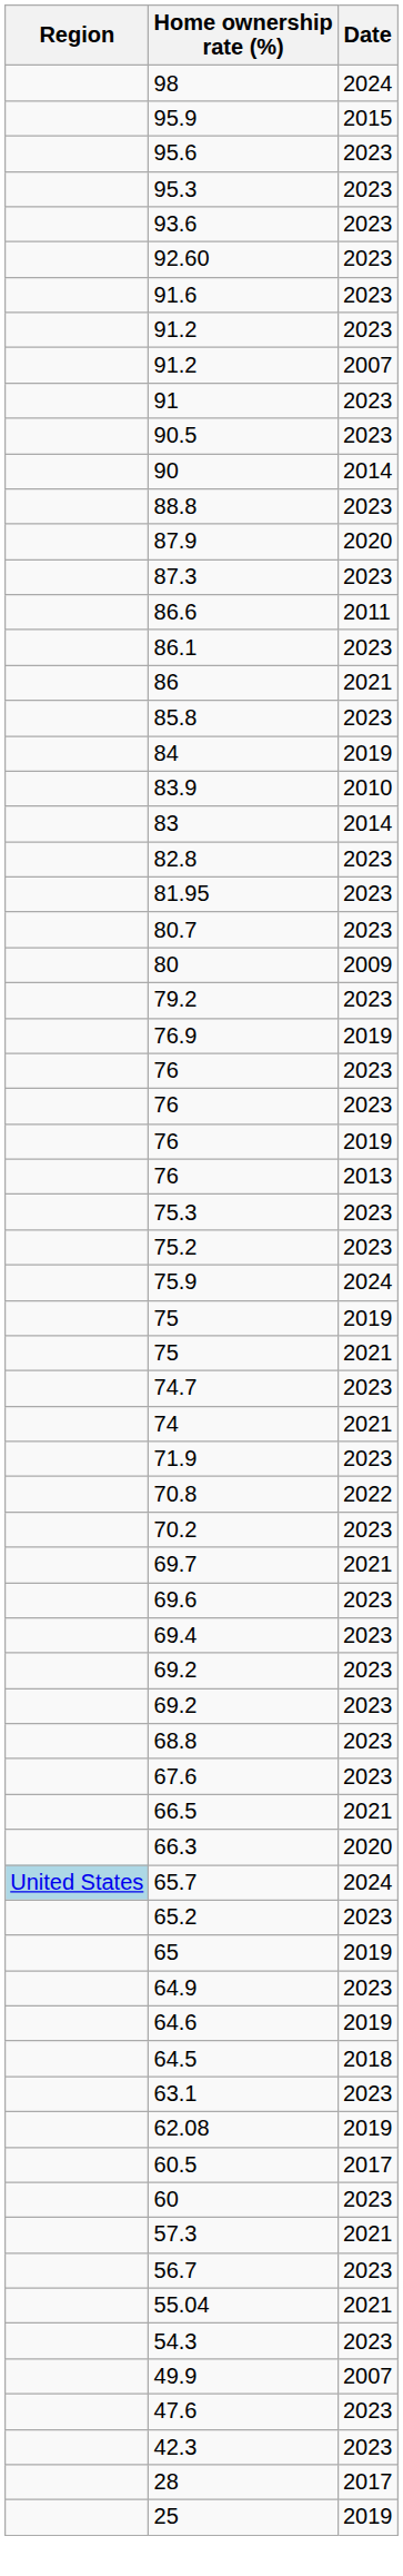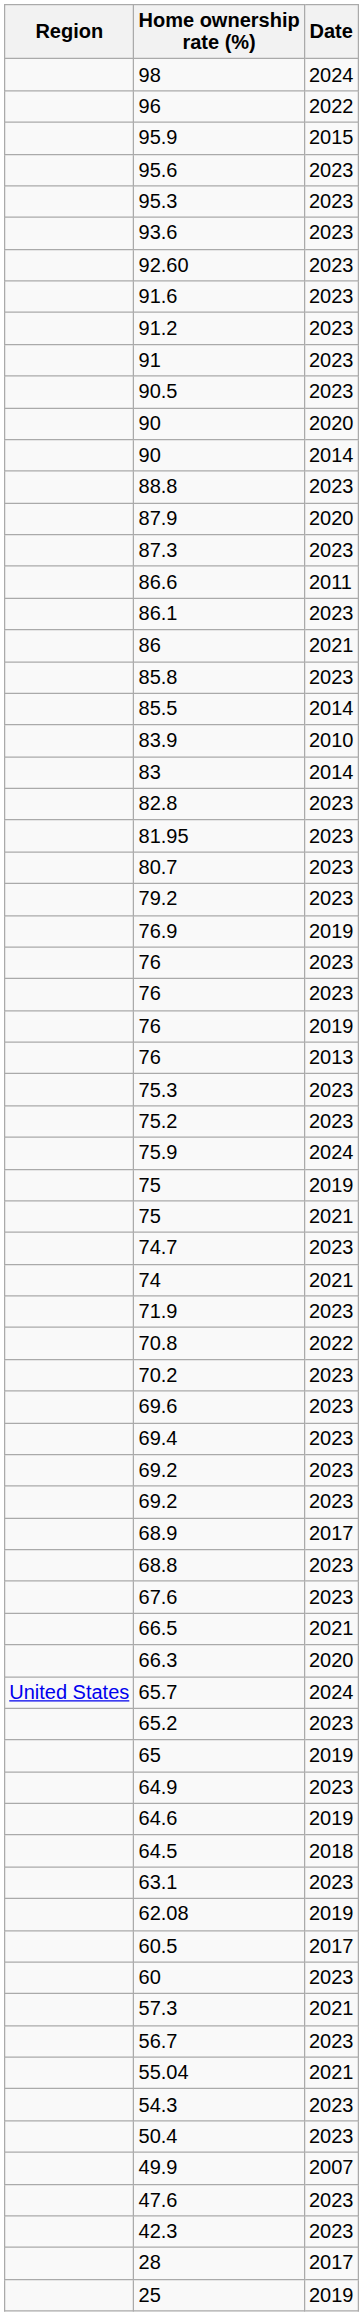 <table class="wikitable sortable static-row-numbers static-row-header-hash">
 <tr>
 <th>Region</th>
 <th>Home ownership <br>rate (%)</th>
 <th>Date</th>
 </tr>
 <tr>
 <td></td>
 <td>98</td>
 <td>2024</td>
+</tr>
+<tr>
+<td></td>
+<td>96</td>
+<td>2022</td>
 </tr>
 <tr>
 <td></td>
 <td>95.9</td>
 <td>2015</td>
 </tr>
 <tr>
 <td></td>
 <td>95.6</td>
 <td>2023</td>
 </tr>
 <tr>
 <td></td>
 <td>95.3</td>
 <td>2023</td>
 </tr>
 <tr>
 <td></td>
 <td>93.6</td>
 <td>2023</td>
 </tr>
 <tr>
 <td></td>
 <td>92.60</td>
 <td>2023</td>
 </tr>
 <tr>
 <td></td>
 <td>91.6</td>
 <td>2023</td>
 </tr>
 <tr>
 <td></td>
 <td>91.2</td>
 <td>2023</td>
 </tr>
 <tr>
-<td><br></td>
-<td>91.2</td>
-<td>2007</td>
-</tr>
-<tr>
 <td></td>
 <td>91</td>
 <td>2023</td>
 </tr>
 <tr>
 <td></td>
 <td>90.5</td>
 <td>2023</td>
+</tr>
+<tr>
+<td></td>
+<td>90</td>
+<td>2020</td>
 </tr>
 <tr>
 <td></td>
 <td>90</td>
 <td>2014</td>
 </tr>
 <tr>
 <td></td>
 <td>88.8</td>
 <td>2023</td>
 </tr>
 <tr>
 <td></td>
 <td>87.9</td>
 <td>2020</td>
 </tr>
 <tr>
 <td></td>
 <td>87.3</td>
 <td>2023</td>
 </tr>
 <tr>
 <td></td>
 <td>86.6</td>
 <td>2011</td>
 </tr>
 <tr>
 <td></td>
 <td>86.1</td>
 <td>2023</td>
 </tr>
 <tr>
 <td></td>
 <td>86</td>
 <td>2021</td>
 </tr>
 <tr>
 <td></td>
 <td>85.8</td>
 <td>2023</td>
 </tr>
 <tr>
 <td></td>
-<td>84</td>
-<td>2019</td>
+<td>85.5</td>
+<td>2014</td>
 </tr>
 <tr>
 <td></td>
 <td>83.9</td>
 <td>2010</td>
 </tr>
 <tr>
 <td></td>
 <td>83</td>
 <td>2014</td>
 </tr>
 <tr>
 <td></td>
 <td>82.8</td>
 <td>2023</td>
 </tr>
 <tr>
 <td></td>
 <td>81.95</td>
 <td>2023</td>
 </tr>
 <tr>
 <td></td>
 <td>80.7</td>
 <td>2023</td>
-</tr>
-<tr>
-<td></td>
-<td>80</td>
-<td>2009</td>
 </tr>
 <tr>
 <td></td>
 <td>79.2</td>
 <td>2023</td>
 </tr>
 <tr>
 <td> </td>
 <td>76.9</td>
 <td>2019</td>
 </tr>
 <tr>
 <td></td>
 <td>76</td>
 <td>2023</td>
 </tr>
 <tr>
 <td></td>
 <td>76</td>
 <td>2023</td>
 </tr>
 <tr>
 <td></td>
 <td>76</td>
 <td>2019</td>
 </tr>
 <tr>
 <td></td>
 <td>76</td>
 <td>2013</td>
 </tr>
 <tr>
 <td></td>
 <td>75.3</td>
 <td>2023</td>
 </tr>
 <tr>
 <td></td>
 <td>75.2</td>
 <td>2023</td>
 </tr>
 <tr>
 <td></td>
 <td>75.9</td>
 <td>2024</td>
 </tr>
 <tr>
 <td></td>
 <td>75</td>
 <td>2019</td>
 </tr>
 <tr>
 <td></td>
 <td>75</td>
 <td>2021</td>
 </tr>
 <tr>
 <td></td>
 <td>74.7</td>
 <td>2023</td>
 </tr>
 <tr>
 <td></td>
 <td>74</td>
 <td>2021</td>
 </tr>
 <tr>
 <td></td>
 <td>71.9</td>
 <td>2023</td>
 </tr>
 <tr>
 <td></td>
 <td>70.8</td>
 <td>2022</td>
 </tr>
 <tr>
 <td></td>
 <td>70.2</td>
 <td>2023</td>
 </tr>
 <tr>
 <td></td>
-<td>69.7</td>
-<td>2021</td>
-</tr>
-<tr>
-<td></td>
 <td>69.6</td>
 <td>2023</td>
 </tr>
 <tr>
 <td></td>
 <td>69.4</td>
 <td>2023</td>
 </tr>
 <tr>
 <td></td>
 <td>69.2</td>
 <td>2023</td>
 </tr>
 <tr>
 <td></td>
 <td>69.2</td>
 <td>2023</td>
+</tr>
+<tr>
+<td></td>
+<td>68.9</td>
+<td>2017</td>
 </tr>
 <tr>
 <td></td>
 <td>68.8</td>
 <td>2023</td>
 </tr>
 <tr>
 <td></td>
 <td>67.6</td>
 <td>2023</td>
 </tr>
 <tr>
 <td></td>
 <td>66.5</td>
 <td>2021</td>
 </tr>
 <tr>
 <td></td>
 <td>66.3</td>
 <td>2020</td>
 </tr>
 <tr>
-<td style="background: lightblue;"> <a href='#'>United States</a></td>
+<td> <a href='#'>United States</a></td>
 <td>65.7</td>
 <td>2024</td>
 </tr>
 <tr>
 <td></td>
 <td>65.2</td>
 <td>2023</td>
 </tr>
 <tr>
 <td></td>
 <td>65</td>
 <td>2019</td>
 </tr>
 <tr>
 <td></td>
 <td>64.9</td>
 <td>2023</td>
 </tr>
 <tr>
 <td></td>
 <td>64.6</td>
 <td>2019</td>
 </tr>
 <tr>
 <td></td>
 <td>64.5</td>
 <td>2018</td>
 </tr>
 <tr>
 <td></td>
 <td>63.1</td>
 <td>2023</td>
 </tr>
 <tr>
 <td></td>
 <td>62.08</td>
 <td>2019</td>
 </tr>
 <tr>
 <td></td>
 <td>60.5</td>
 <td>2017</td>
 </tr>
 <tr>
 <td></td>
 <td>60</td>
 <td>2023</td>
 </tr>
 <tr>
 <td></td>
 <td>57.3</td>
 <td>2021</td>
 </tr>
 <tr>
 <td></td>
 <td>56.7</td>
 <td>2023</td>
 </tr>
 <tr>
 <td></td>
 <td>55.04</td>
 <td>2021</td>
 </tr>
 <tr>
 <td></td>
 <td>54.3</td>
 <td>2023</td>
 </tr>
 <tr>
 <td></td>
+<td>50.4</td>
+<td>2023</td>
+</tr>
+<tr>
+<td></td>
 <td>49.9</td>
 <td>2007</td>
 </tr>
 <tr>
 <td></td>
 <td>47.6</td>
 <td>2023</td>
 </tr>
 <tr>
 <td></td>
 <td>42.3</td>
 <td>2023</td>
 </tr>
 <tr>
 <td></td>
 <td>28</td>
 <td>2017</td>
 </tr>
 <tr>
 <td></td>
 <td>25</td>
 <td>2019</td>
 </tr>
 </table>
